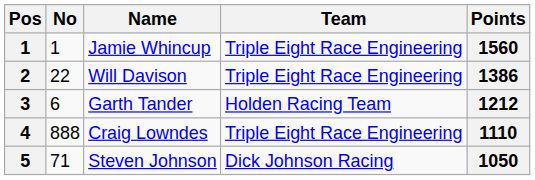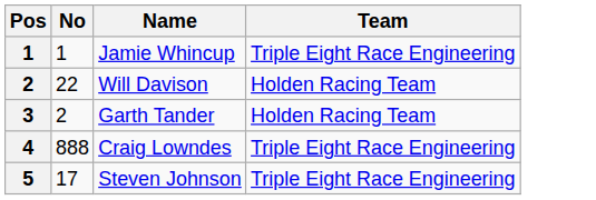 <table class="wikitable" style="font-size: 95%;">
 <tr>
 <th>Pos</th>
 <th>No</th>
 <th>Name</th>
 <th>Team</th>
-<th>Points</th>
 </tr>
 <tr>
 <th>1</th>
 <td>1</td>
 <td><a href='#'>Jamie Whincup</a></td>
 <td><a href='#'>Triple Eight Race Engineering</a></td>
-<th>1560</th>
 </tr>
 <tr>
 <th>2</th>
 <td>22</td>
 <td><a href='#'>Will Davison</a></td>
-<td><a href='#'>Triple Eight Race Engineering</a></td>
-<th>1386</th>
+<td><a href='#'>Holden Racing Team</a></td>
 </tr>
 <tr>
 <th>3</th>
-<td>6</td>
+<td>2</td>
 <td><a href='#'>Garth Tander</a></td>
 <td><a href='#'>Holden Racing Team</a></td>
-<th>1212</th>
 </tr>
 <tr>
 <th>4</th>
 <td>888</td>
 <td><a href='#'>Craig Lowndes</a></td>
 <td><a href='#'>Triple Eight Race Engineering</a></td>
-<th>1110</th>
 </tr>
 <tr>
 <th>5</th>
-<td>71</td>
+<td>17</td>
 <td><a href='#'>Steven Johnson</a></td>
-<td><a href='#'>Dick Johnson Racing</a></td>
-<th>1050</th>
+<td><a href='#'>Triple Eight Race Engineering</a></td>
 </tr>
 </table>
